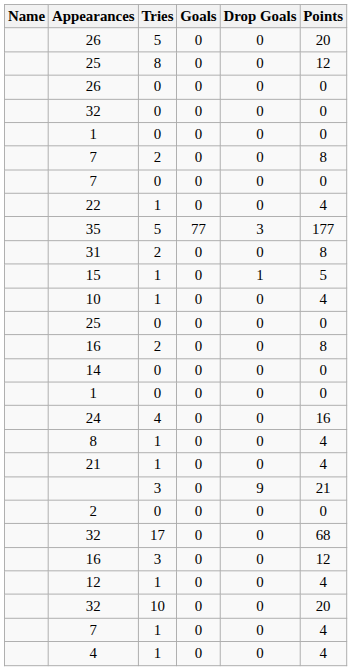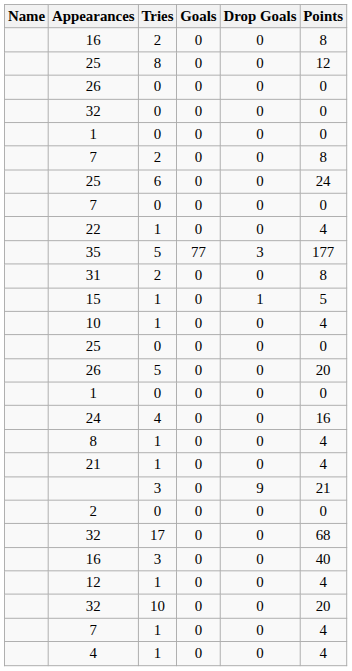 <table class="wikitable sortable" style="text-align: center; font-size:100%">
 <tr>
 <th>Name</th>
 <th>Appearances</th>
 <th>Tries</th>
 <th>Goals</th>
 <th>Drop Goals</th>
 <th>Points</th>
 </tr>
 <tr>
 <td></td>
-<td>26</td>
-<td>5</td>
+<td>16</td>
+<td>2</td>
 <td>0</td>
 <td>0</td>
-<td>20</td>
+<td>8</td>
 </tr>
 <tr>
 <td></td>
 <td>25</td>
 <td>8</td>
 <td>0</td>
 <td>0</td>
 <td>12</td>
 </tr>
 <tr>
 <td></td>
 <td>26</td>
 <td>0</td>
 <td>0</td>
 <td>0</td>
 <td>0</td>
 </tr>
 <tr>
 <td></td>
 <td>32</td>
 <td>0</td>
 <td>0</td>
 <td>0</td>
 <td>0</td>
 </tr>
 <tr>
 <td></td>
 <td>1</td>
 <td>0</td>
 <td>0</td>
 <td>0</td>
 <td>0</td>
 </tr>
 <tr>
 <td></td>
 <td>7</td>
 <td>2</td>
 <td>0</td>
 <td>0</td>
 <td>8</td>
+</tr>
+<tr>
+<td></td>
+<td>25</td>
+<td>6</td>
+<td>0</td>
+<td>0</td>
+<td>24</td>
 </tr>
 <tr>
 <td></td>
 <td>7</td>
 <td>0</td>
 <td>0</td>
 <td>0</td>
 <td>0</td>
 </tr>
 <tr>
 <td></td>
 <td>22</td>
 <td>1</td>
 <td>0</td>
 <td>0</td>
 <td>4</td>
 </tr>
 <tr>
 <td></td>
 <td>35</td>
 <td>5</td>
 <td>77</td>
 <td>3</td>
 <td>177</td>
 </tr>
 <tr>
 <td></td>
 <td>31</td>
 <td>2</td>
 <td>0</td>
 <td>0</td>
 <td>8</td>
 </tr>
 <tr>
 <td></td>
 <td>15</td>
 <td>1</td>
 <td>0</td>
 <td>1</td>
 <td>5</td>
 </tr>
 <tr>
 <td></td>
 <td>10</td>
 <td>1</td>
 <td>0</td>
 <td>0</td>
 <td>4</td>
 </tr>
 <tr>
 <td></td>
 <td>25</td>
 <td>0</td>
 <td>0</td>
 <td>0</td>
 <td>0</td>
 </tr>
 <tr>
 <td></td>
-<td>16</td>
-<td>2</td>
+<td>26</td>
+<td>5</td>
 <td>0</td>
 <td>0</td>
-<td>8</td>
-</tr>
-<tr>
-<td></td>
-<td>14</td>
-<td>0</td>
-<td>0</td>
-<td>0</td>
-<td>0</td>
+<td>20</td>
 </tr>
 <tr>
 <td></td>
 <td>1</td>
 <td>0</td>
 <td>0</td>
 <td>0</td>
 <td>0</td>
 </tr>
 <tr>
 <td></td>
 <td>24</td>
 <td>4</td>
 <td>0</td>
 <td>0</td>
 <td>16</td>
 </tr>
 <tr>
 <td></td>
 <td>8</td>
 <td>1</td>
 <td>0</td>
 <td>0</td>
 <td>4</td>
 </tr>
 <tr>
 <td></td>
 <td>21</td>
 <td>1</td>
 <td>0</td>
 <td>0</td>
 <td>4</td>
 </tr>
 <tr>
 <td></td>
 <td></td>
 <td>3</td>
 <td>0</td>
 <td>9</td>
 <td>21</td>
 </tr>
 <tr>
 <td></td>
 <td>2</td>
 <td>0</td>
 <td>0</td>
 <td>0</td>
 <td>0</td>
 </tr>
 <tr>
 <td></td>
 <td>32</td>
 <td>17</td>
 <td>0</td>
 <td>0</td>
 <td>68</td>
 </tr>
 <tr>
 <td></td>
 <td>16</td>
 <td>3</td>
 <td>0</td>
 <td>0</td>
-<td>12</td>
+<td>40</td>
 </tr>
 <tr>
 <td></td>
 <td>12</td>
 <td>1</td>
 <td>0</td>
 <td>0</td>
 <td>4</td>
 </tr>
 <tr>
 <td></td>
 <td>32</td>
 <td>10</td>
 <td>0</td>
 <td>0</td>
 <td>20</td>
 </tr>
 <tr>
 <td></td>
 <td>7</td>
 <td>1</td>
 <td>0</td>
 <td>0</td>
 <td>4</td>
 </tr>
 <tr>
 <td></td>
 <td>4</td>
 <td>1</td>
 <td>0</td>
 <td>0</td>
 <td>4</td>
 </tr>
 </table>
